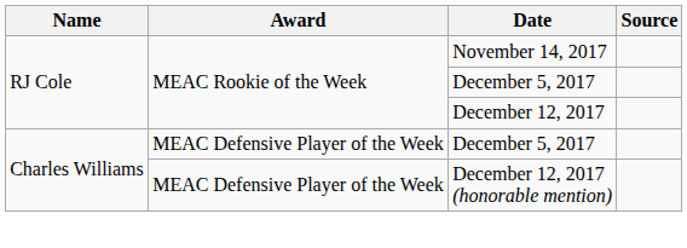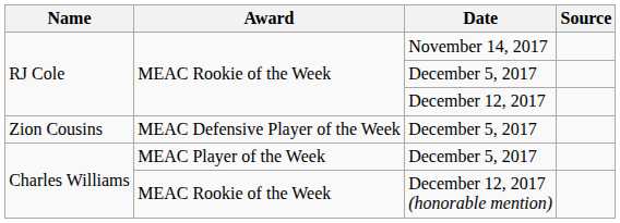 <table class=wikitable "border="1">
 <tr>
 <th>Name</th>
 <th>Award</th>
 <th>Date</th>
 <th>Source</th>
 </tr>
 <tr>
 <td rowspan=3>RJ Cole</td>
 <td rowspan=3>MEAC Rookie of the Week</td>
 <td>November 14, 2017</td>
 <td></td>
 </tr>
 <tr>
 <td>December 5, 2017</td>
 <td></td>
 </tr>
 <tr>
 <td>December 12, 2017</td>
 <td></td>
 </tr>
 <tr>
-<td rowspan=2>Charles Williams</td>
+<td>Zion Cousins</td>
 <td>MEAC Defensive Player of the Week</td>
 <td>December 5, 2017</td>
 <td></td>
 </tr>
 <tr>
-<td>MEAC Defensive Player of the Week</td>
+<td rowspan=2>Charles Williams</td>
+<td>MEAC Player of the Week</td>
+<td>December 5, 2017</td>
+<td></td>
+</tr>
+<tr>
+<td>MEAC Rookie of the Week</td>
 <td>December 12, 2017 <br><em>(honorable mention)</em></td>
 <td></td>
 </tr>
 </table>
